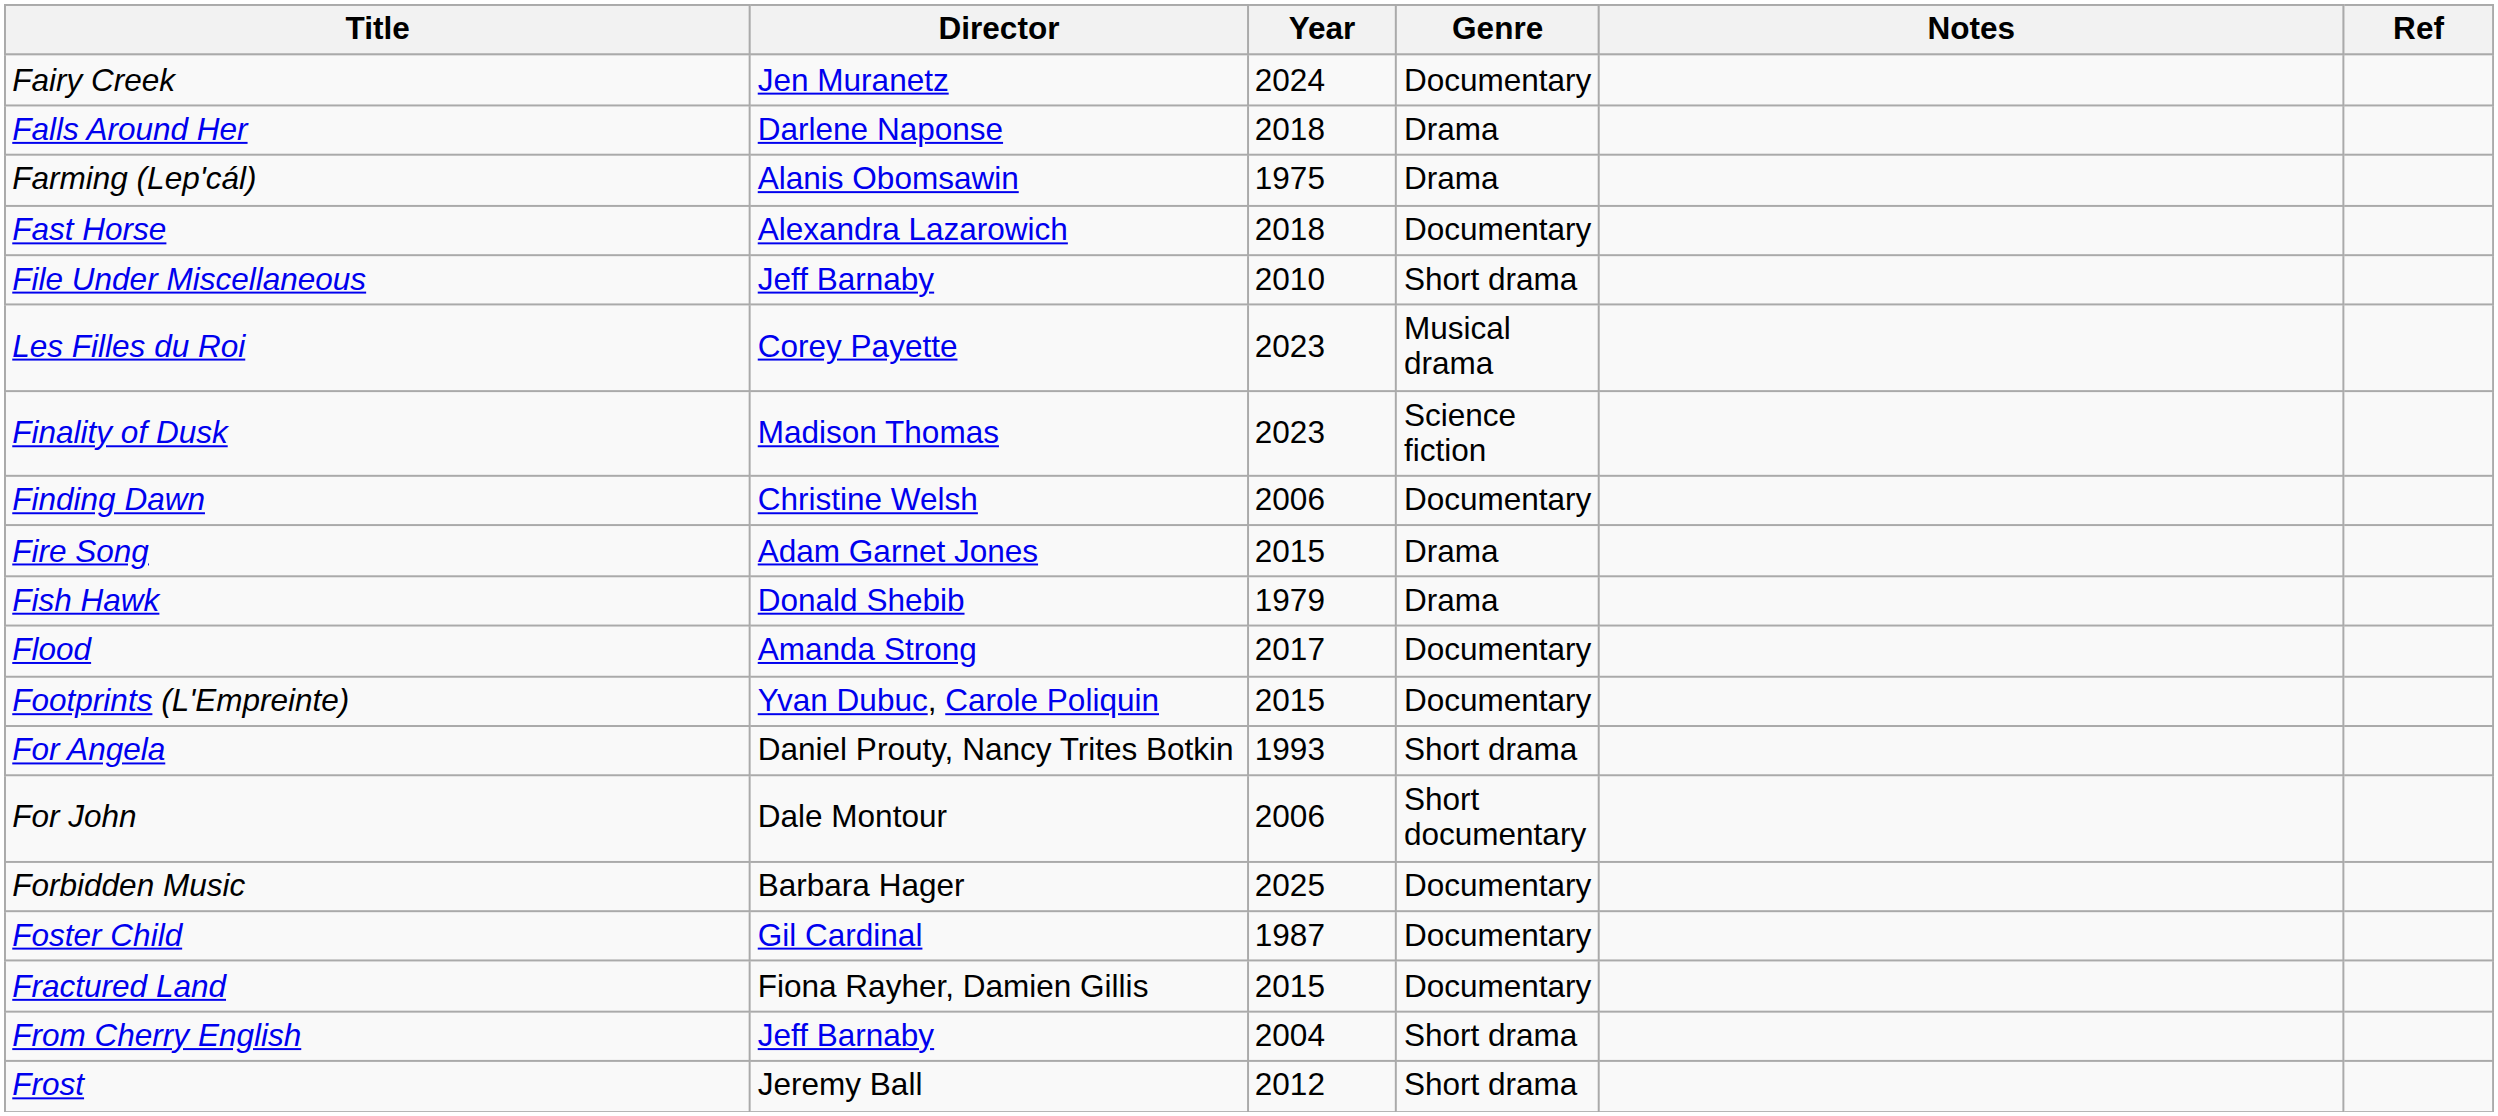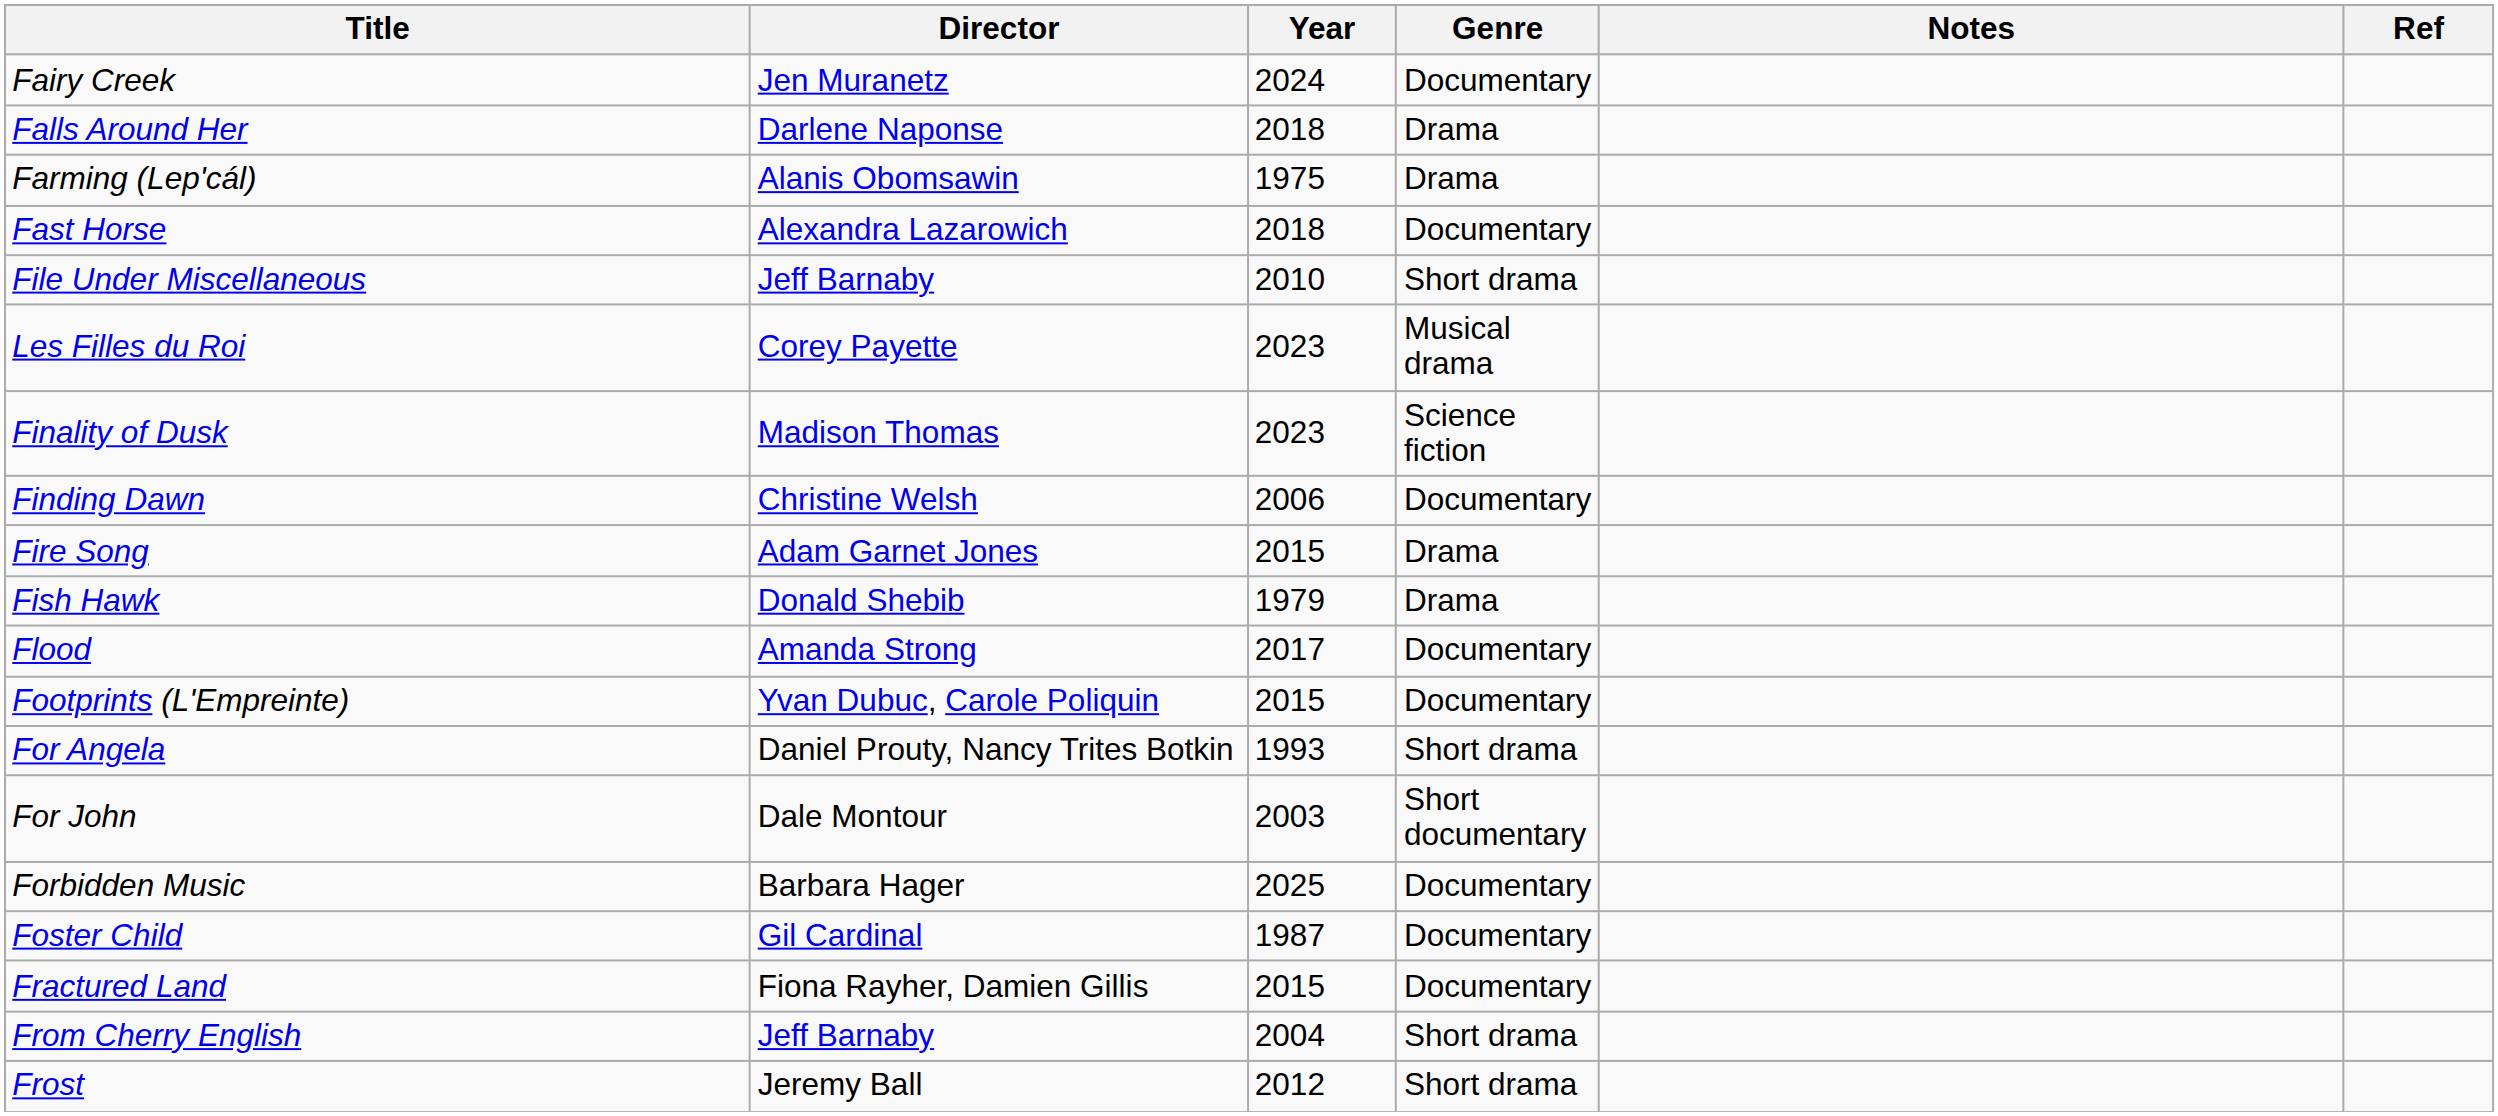 <table class="wikitable sortable" style="width:100%;">
 <tr style="background:#bebebe;">
 <th style="width:30%;">Title</th>
 <th style="width:20%;">Director</th>
 <th style="width:6%;">Year</th>
 <th style="width:6%;">Genre</th>
 <th style="width:30%;">Notes</th>
 <th style="width:6%;">Ref</th>
 </tr>
 <tr>
 <td><em>Fairy Creek</em></td>
 <td><a href='#'>Jen Muranetz</a></td>
 <td>2024</td>
 <td>Documentary</td>
 <td></td>
 <td></td>
 </tr>
 <tr>
 <td><em><a href='#'>Falls Around Her</a></em></td>
 <td><a href='#'>Darlene Naponse</a></td>
 <td>2018</td>
 <td>Drama</td>
 <td></td>
 <td></td>
 </tr>
 <tr>
 <td><em>Farming (Lep'cál)</em></td>
 <td><a href='#'>Alanis Obomsawin</a></td>
 <td>1975</td>
 <td>Drama</td>
 <td></td>
 <td></td>
 </tr>
 <tr>
 <td><em><a href='#'>Fast Horse</a></em></td>
 <td><a href='#'>Alexandra Lazarowich</a></td>
 <td>2018</td>
 <td>Documentary</td>
 <td></td>
 <td></td>
 </tr>
 <tr>
 <td><em><a href='#'>File Under Miscellaneous</a></em></td>
 <td><a href='#'>Jeff Barnaby</a></td>
 <td>2010</td>
 <td>Short drama</td>
 <td></td>
 <td></td>
 </tr>
 <tr>
 <td><em><a href='#'>Les Filles du Roi</a></em></td>
 <td><a href='#'>Corey Payette</a></td>
 <td>2023</td>
 <td>Musical drama</td>
 <td></td>
 <td></td>
 </tr>
 <tr>
 <td><em><a href='#'>Finality of Dusk</a></em></td>
 <td><a href='#'>Madison Thomas</a></td>
 <td>2023</td>
 <td>Science fiction</td>
 <td></td>
 <td></td>
 </tr>
 <tr>
 <td><em><a href='#'>Finding Dawn</a></em></td>
 <td><a href='#'>Christine Welsh</a></td>
 <td>2006</td>
 <td>Documentary</td>
 <td></td>
 <td></td>
 </tr>
 <tr>
 <td><em><a href='#'>Fire Song</a></em></td>
 <td><a href='#'>Adam Garnet Jones</a></td>
 <td>2015</td>
 <td>Drama</td>
 <td></td>
 <td></td>
 </tr>
 <tr>
 <td><em><a href='#'>Fish Hawk</a></em></td>
 <td><a href='#'>Donald Shebib</a></td>
 <td>1979</td>
 <td>Drama</td>
 <td></td>
 <td></td>
 </tr>
 <tr>
 <td><em><a href='#'>Flood</a></em></td>
 <td><a href='#'>Amanda Strong</a></td>
 <td>2017</td>
 <td>Documentary</td>
 <td></td>
 <td></td>
 </tr>
 <tr>
 <td><em><a href='#'>Footprints</a> (L'Empreinte)</em></td>
 <td><a href='#'>Yvan Dubuc</a>, <a href='#'>Carole Poliquin</a></td>
 <td>2015</td>
 <td>Documentary</td>
 <td></td>
 <td></td>
 </tr>
 <tr>
 <td><em><a href='#'>For Angela</a></em></td>
 <td>Daniel Prouty, Nancy Trites Botkin</td>
 <td>1993</td>
 <td>Short drama</td>
 <td></td>
 <td></td>
 </tr>
 <tr>
 <td><em>For John</em></td>
 <td>Dale Montour</td>
-<td>2006</td>
+<td>2003</td>
 <td>Short documentary</td>
 <td></td>
 <td></td>
 </tr>
 <tr>
 <td><em>Forbidden Music</em></td>
 <td>Barbara Hager</td>
 <td>2025</td>
 <td>Documentary</td>
 <td></td>
 <td></td>
 </tr>
 <tr>
 <td><em><a href='#'>Foster Child</a></em></td>
 <td><a href='#'>Gil Cardinal</a></td>
 <td>1987</td>
 <td>Documentary</td>
 <td></td>
 <td></td>
 </tr>
 <tr>
 <td><em><a href='#'>Fractured Land</a></em></td>
 <td>Fiona Rayher, Damien Gillis</td>
 <td>2015</td>
 <td>Documentary</td>
 <td></td>
 <td></td>
 </tr>
 <tr>
 <td><em><a href='#'>From Cherry English</a></em></td>
 <td><a href='#'>Jeff Barnaby</a></td>
 <td>2004</td>
 <td>Short drama</td>
 <td></td>
 <td></td>
 </tr>
 <tr>
 <td><em><a href='#'>Frost</a></em></td>
 <td>Jeremy Ball</td>
 <td>2012</td>
 <td>Short drama</td>
 <td></td>
 <td></td>
 </tr>
 </table>
